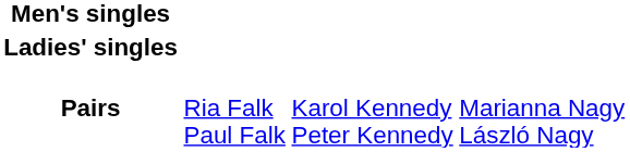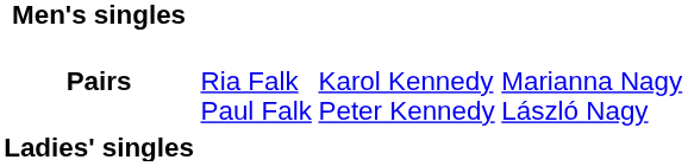 <table>
 <tr>
 <th scope="row">Men's singles<br></th>
-<td></td>
-<td></td>
-<td></td>
-</tr>
-<tr>
-<th scope="row">Ladies' singles<br></th>
 <td></td>
 <td></td>
 <td></td>
 </tr>
 <tr>
 <th scope="row">Pairs<br></th>
 <td> <br><a href='#'>Ria Falk</a> <br> <a href='#'>Paul Falk</a></td>
 <td> <br><a href='#'>Karol Kennedy</a> <br><a href='#'>Peter Kennedy</a></td>
 <td> <br><a href='#'>Marianna Nagy</a><br><a href='#'>László Nagy</a></td>
 </tr>
+<tr>
+<th scope="row">Ladies' singles<br></th>
+<td></td>
+<td></td>
+<td></td>
+</tr>
 </table>
